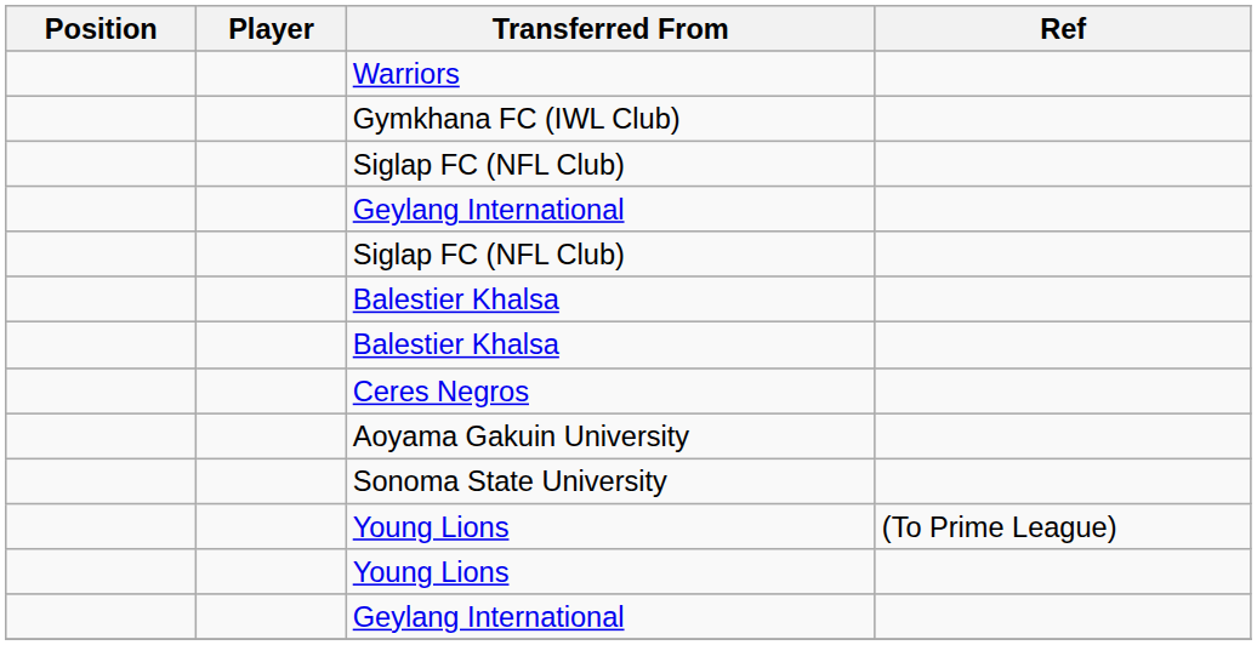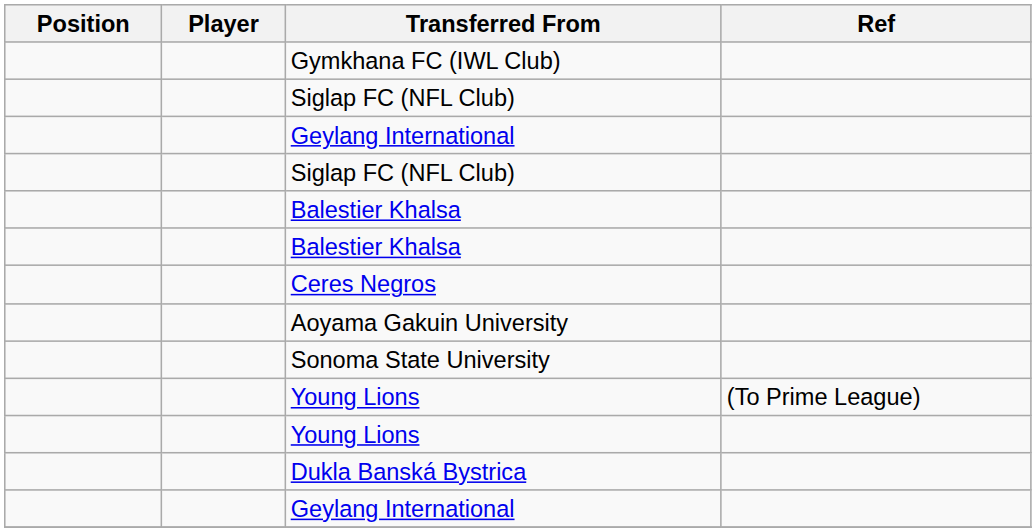 <table class="wikitable sortable" style="width:75%; text-align:center; font-size:95%; text-align:left;">
 <tr>
 <th><strong>Position</strong></th>
 <th><strong>Player</strong></th>
 <th><strong>Transferred From</strong></th>
 <th><strong>Ref</strong></th>
-</tr>
-<tr>
-<td></td>
-<td></td>
-<td> <a href='#'>Warriors</a></td>
-<td></td>
 </tr>
 <tr>
 <td></td>
 <td></td>
 <td>Gymkhana FC (IWL Club)</td>
 <td></td>
 </tr>
 <tr>
 <td></td>
 <td></td>
 <td>Siglap FC (NFL Club)</td>
 <td></td>
 </tr>
 <tr>
 <td></td>
 <td></td>
 <td> <a href='#'>Geylang International</a></td>
 <td></td>
 </tr>
 <tr>
 <td></td>
 <td></td>
 <td>Siglap FC (NFL Club)</td>
 <td></td>
 </tr>
 <tr>
 <td></td>
 <td></td>
 <td> <a href='#'>Balestier Khalsa</a></td>
 <td></td>
 </tr>
 <tr>
 <td></td>
 <td></td>
 <td> <a href='#'>Balestier Khalsa</a></td>
 <td></td>
 </tr>
 <tr>
 <td></td>
 <td></td>
 <td> <a href='#'>Ceres Negros</a></td>
 <td></td>
 </tr>
 <tr>
 <td></td>
 <td></td>
 <td> Aoyama Gakuin University</td>
 <td></td>
 </tr>
 <tr>
 <td></td>
 <td></td>
 <td> Sonoma State University</td>
 <td></td>
 </tr>
 <tr>
 <td></td>
 <td></td>
 <td> <a href='#'>Young Lions</a></td>
 <td>(To Prime League)</td>
 </tr>
 <tr>
 <td></td>
 <td></td>
 <td> <a href='#'>Young Lions</a></td>
 <td></td>
 </tr>
 <tr>
 <td></td>
 <td></td>
+<td> <a href='#'>Dukla Banská Bystrica</a></td>
+<td></td>
+</tr>
+<tr>
+<td></td>
+<td></td>
 <td> <a href='#'>Geylang International</a></td>
 <td></td>
 </tr>
 <tr>
 </tr>
 </table>
